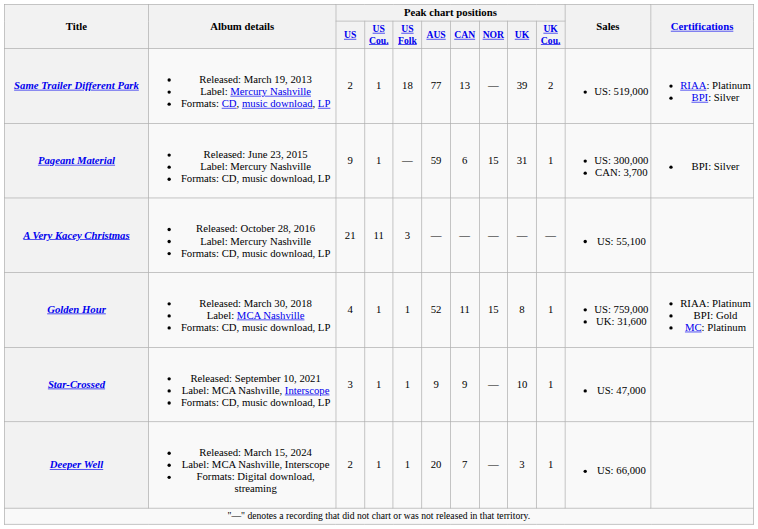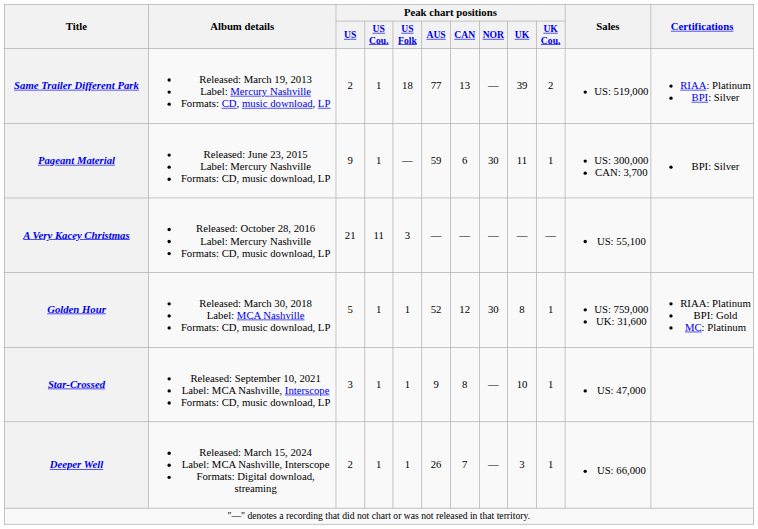 <table class="wikitable plainrowheaders" style="text-align:center;" border="1">
 <tr>
 <th scope="col" rowspan="2" style="width:13em;">Title</th>
 <th scope="col" rowspan="2" style="width:17em;">Album details</th>
 <th scope="col" colspan="8">Peak chart positions</th>
 <th scope="col" rowspan="2">Sales</th>
 <th scope="col" rowspan="2"><a href='#'>Certifications</a></th>
 </tr>
 <tr>
 <th scope="col" style="width:2.5em;font-size:90%;"><a href='#'>US</a><br></th>
 <th scope="col" style="width:2.5em;font-size:90%;"><a href='#'>US<br>Cou.</a><br></th>
 <th scope="col" style="width:2.5em;font-size:90%;"><a href='#'>US<br>Folk</a><br></th>
 <th scope="col" style="width:2.5em;font-size:90%;"><a href='#'>AUS</a><br></th>
 <th scope="col" style="width:2.5em;font-size:90%;"><a href='#'>CAN</a><br></th>
 <th scope="col" style="width:2.5em;font-size:90%;"><a href='#'>NOR</a><br></th>
 <th scope="col" style="width:2.5em;font-size:90%;"><a href='#'>UK</a><br></th>
 <th scope="col" style="width:2.5em;font-size:90%;"><a href='#'>UK<br>Cou.</a><br></th>
 </tr>
 <tr>
 <th scope="row"><em><a href='#'>Same Trailer Different Park</a></em></th>
 <td><br><ul><li>Released: March 19, 2013</li><li>Label: <a href='#'>Mercury Nashville</a></li><li>Formats: <a href='#'>CD</a>, <a href='#'>music download</a>, <a href='#'>LP</a></li></ul></td>
 <td>2</td>
 <td>1</td>
 <td>18</td>
 <td>77</td>
 <td>13</td>
 <td>—</td>
 <td>39</td>
 <td>2</td>
 <td><br><ul><li>US: 519,000</li></ul></td>
 <td><br><ul><li><a href='#'>RIAA</a>: Platinum</li><li><a href='#'>BPI</a>: Silver</li></ul></td>
 </tr>
 <tr>
 <th scope="row"><em><a href='#'>Pageant Material</a></em></th>
 <td><br><ul><li>Released: June 23, 2015</li><li>Label: Mercury Nashville</li><li>Formats: CD, music download, LP</li></ul></td>
 <td>9</td>
 <td>1</td>
 <td>—</td>
 <td>59</td>
 <td>6</td>
-<td>15</td>
-<td>31</td>
+<td>30</td>
+<td>11</td>
 <td>1</td>
 <td><br><ul><li>US: 300,000</li><li>CAN: 3,700</li></ul></td>
 <td><br><ul><li>BPI: Silver</li></ul></td>
 </tr>
 <tr>
 <th scope="row"><em><a href='#'>A Very Kacey Christmas</a></em></th>
 <td><br><ul><li>Released: October 28, 2016</li><li>Label: Mercury Nashville</li><li>Formats: CD, music download, LP</li></ul></td>
 <td>21</td>
 <td>11</td>
 <td>3</td>
 <td>—</td>
 <td>—</td>
 <td>—</td>
 <td>—</td>
 <td>—</td>
 <td><br><ul><li>US: 55,100</li></ul></td>
 <td></td>
 </tr>
 <tr>
 <th scope="row"><em><a href='#'>Golden Hour</a></em></th>
 <td><br><ul><li>Released: March 30, 2018</li><li>Label: <a href='#'>MCA Nashville</a></li><li>Formats: CD, music download, LP</li></ul></td>
-<td>4</td>
+<td>5</td>
 <td>1</td>
 <td>1</td>
 <td>52</td>
-<td>11</td>
-<td>15</td>
+<td>12</td>
+<td>30</td>
 <td>8</td>
 <td>1</td>
 <td><br><ul><li>US: 759,000</li><li>UK: 31,600</li></ul></td>
 <td><br><ul><li>RIAA: Platinum</li><li>BPI: Gold</li><li><a href='#'>MC</a>: Platinum</li></ul></td>
 </tr>
 <tr>
 <th scope="row"><em><a href='#'>Star-Crossed</a></em></th>
 <td><br><ul><li>Released: September 10, 2021</li><li>Label: MCA Nashville, <a href='#'>Interscope</a></li><li>Formats: CD, music download, LP</li></ul></td>
 <td>3</td>
 <td>1</td>
 <td>1</td>
 <td>9</td>
-<td>9</td>
+<td>8</td>
 <td>—</td>
 <td>10</td>
 <td>1</td>
 <td><br><ul><li>US: 47,000</li></ul></td>
 <td></td>
 </tr>
 <tr>
 <th scope="row"><em><a href='#'>Deeper Well</a></em></th>
 <td><br><ul><li>Released: March 15, 2024</li><li>Label: MCA Nashville, Interscope</li><li>Formats: Digital download, streaming</li></ul></td>
 <td>2</td>
 <td>1</td>
 <td>1</td>
-<td>20<br></td>
+<td>26<br></td>
 <td>7</td>
 <td>—</td>
 <td>3</td>
 <td>1</td>
 <td><br><ul><li>US: 66,000</li></ul></td>
 <td></td>
 </tr>
 <tr>
 <td colspan="13" style="font-size:90%">"—" denotes a recording that did not chart or was not released in that territory.</td>
 </tr>
 </table>
